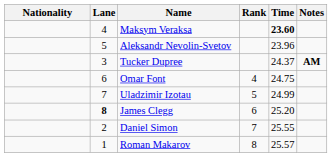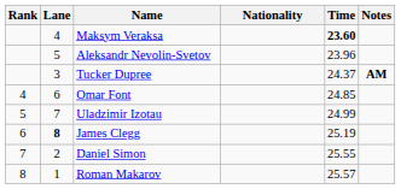 <table class="wikitable sortable" style="text-align:center">
 <tr>
-<th style="width:125px">Nationality</th>
+<th>Rank</th>
 <th>Lane</th>
 <th style="width:180px">Name</th>
-<th>Rank</th>
+<th style="width:125px">Nationality</th>
 <th>Time</th>
 <th>Notes</th>
 </tr>
 <tr>
-<td style="text-align:left;"></td>
+<td></td>
 <td>4</td>
 <td style="text-align:left;"><a href='#'>Maksym Veraksa</a></td>
-<td></td>
+<td style="text-align:left;"></td>
 <td><strong>23.60</strong></td>
 <td></td>
 </tr>
 <tr>
-<td style="text-align:left;"></td>
+<td></td>
 <td>5</td>
 <td style="text-align:left;"><a href='#'>Aleksandr Nevolin-Svetov</a></td>
-<td></td>
+<td style="text-align:left;"></td>
 <td>23.96</td>
 <td></td>
 </tr>
 <tr>
-<td style="text-align:left;"></td>
+<td></td>
 <td>3</td>
 <td style="text-align:left;"><a href='#'>Tucker Dupree</a></td>
-<td></td>
+<td style="text-align:left;"></td>
 <td>24.37</td>
 <td><strong>AM</strong></td>
 </tr>
 <tr>
-<td style="text-align:left;"></td>
+<td>4</td>
 <td>6</td>
 <td style="text-align:left;"><a href='#'>Omar Font</a></td>
-<td>4</td>
-<td>24.75</td>
+<td style="text-align:left;"></td>
+<td>24.85</td>
 <td></td>
 </tr>
 <tr>
-<td style="text-align:left;"></td>
+<td>5</td>
 <td>7</td>
 <td style="text-align:left;"><a href='#'>Uladzimir Izotau</a></td>
-<td>5</td>
+<td style="text-align:left;"></td>
 <td>24.99</td>
 <td></td>
 </tr>
 <tr>
-<td style="text-align:left;"></td>
+<td>6</td>
 <td><strong>8</strong></td>
 <td style="text-align:left;"><a href='#'>James Clegg</a></td>
-<td>6</td>
-<td>25.20</td>
+<td style="text-align:left;"></td>
+<td>25.19</td>
 <td></td>
 </tr>
 <tr>
-<td style="text-align:left;"></td>
+<td>7</td>
 <td>2</td>
 <td style="text-align:left;"><a href='#'>Daniel Simon</a></td>
-<td>7</td>
+<td style="text-align:left;"></td>
 <td>25.55</td>
 <td></td>
 </tr>
 <tr>
-<td style="text-align:left;"></td>
+<td>8</td>
 <td>1</td>
 <td style="text-align:left;"><a href='#'>Roman Makarov</a></td>
-<td>8</td>
+<td style="text-align:left;"></td>
 <td>25.57</td>
 <td></td>
 </tr>
 </table>
